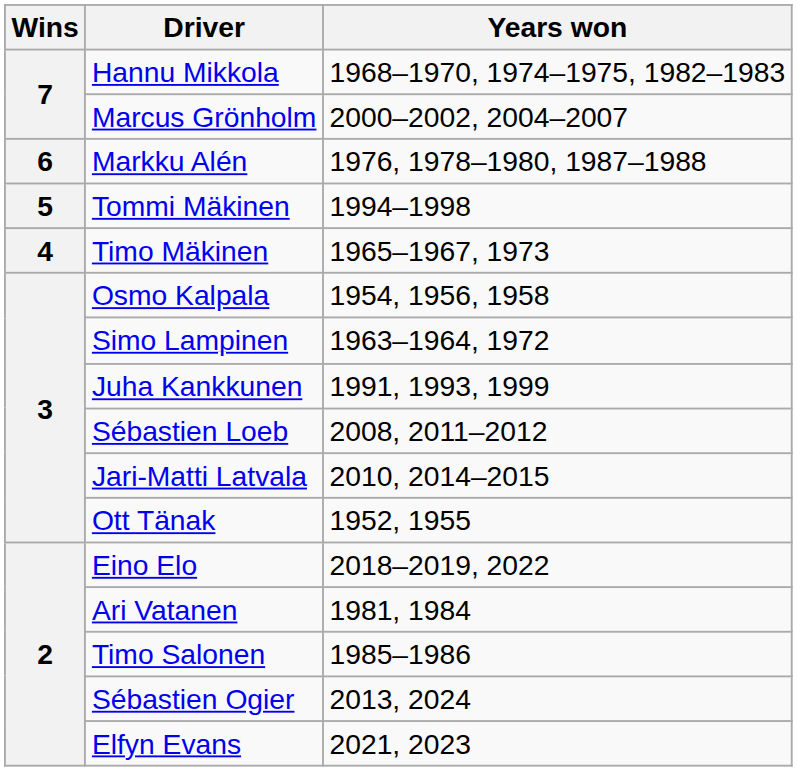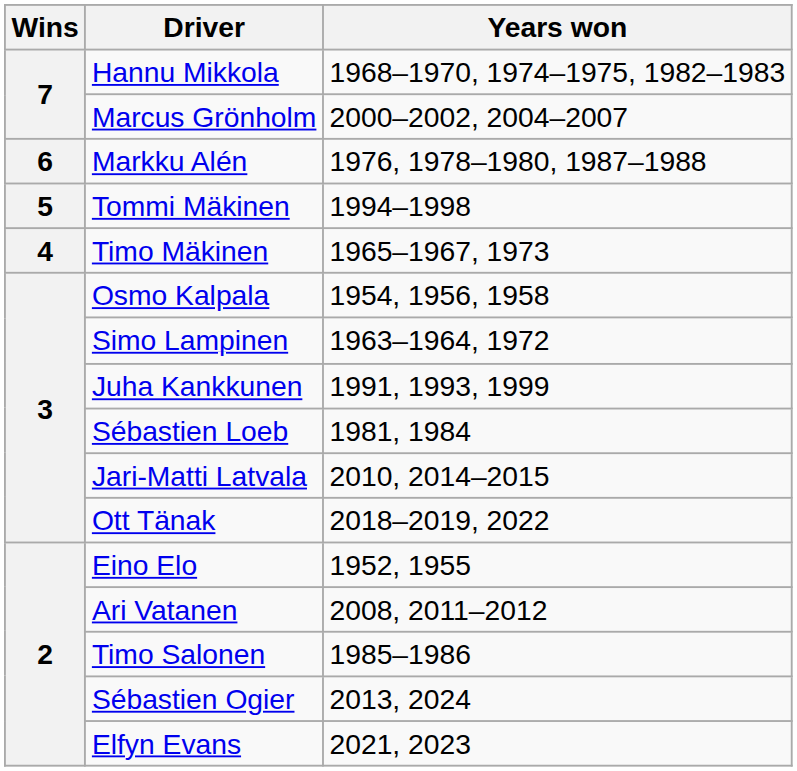 <table class="wikitable" style="font-size: 95%;">
 <tr>
 <th>Wins</th>
 <th>Driver</th>
 <th>Years won</th>
 </tr>
 <tr>
 <th rowspan="2">7</th>
 <td> <a href='#'>Hannu Mikkola</a></td>
 <td>1968–1970, 1974–1975, 1982–1983</td>
 </tr>
 <tr>
 <td> <a href='#'>Marcus Grönholm</a></td>
 <td>2000–2002, 2004–2007</td>
 </tr>
 <tr>
 <th>6</th>
 <td> <a href='#'>Markku Alén</a></td>
 <td>1976, 1978–1980, 1987–1988</td>
 </tr>
 <tr>
 <th>5</th>
 <td> <a href='#'>Tommi Mäkinen</a></td>
 <td>1994–1998</td>
 </tr>
 <tr>
 <th>4</th>
 <td> <a href='#'>Timo Mäkinen</a></td>
 <td>1965–1967, 1973</td>
 </tr>
 <tr>
 <th rowspan="6">3</th>
 <td> <a href='#'>Osmo Kalpala</a></td>
 <td>1954, 1956, 1958</td>
 </tr>
 <tr>
 <td> <a href='#'>Simo Lampinen</a></td>
 <td>1963–1964, 1972</td>
 </tr>
 <tr>
 <td> <a href='#'>Juha Kankkunen</a></td>
 <td>1991, 1993, 1999</td>
 </tr>
 <tr>
 <td> <a href='#'>Sébastien Loeb</a></td>
-<td>2008, 2011–2012</td>
+<td>1981, 1984</td>
 </tr>
 <tr>
 <td> <a href='#'>Jari-Matti Latvala</a></td>
 <td>2010, 2014–2015</td>
 </tr>
 <tr>
 <td> <a href='#'>Ott Tänak</a></td>
-<td>1952, 1955</td>
+<td>2018–2019, 2022</td>
 </tr>
 <tr>
 <th rowspan="5">2</th>
 <td> <a href='#'>Eino Elo</a></td>
-<td>2018–2019, 2022</td>
+<td>1952, 1955</td>
 </tr>
 <tr>
 <td> <a href='#'>Ari Vatanen</a></td>
-<td>1981, 1984</td>
+<td>2008, 2011–2012</td>
 </tr>
 <tr>
 <td> <a href='#'>Timo Salonen</a></td>
 <td>1985–1986</td>
 </tr>
 <tr>
 <td> <a href='#'>Sébastien Ogier</a></td>
 <td>2013, 2024</td>
 </tr>
 <tr>
 <td> <a href='#'>Elfyn Evans</a></td>
 <td>2021, 2023</td>
 </tr>
 </table>
